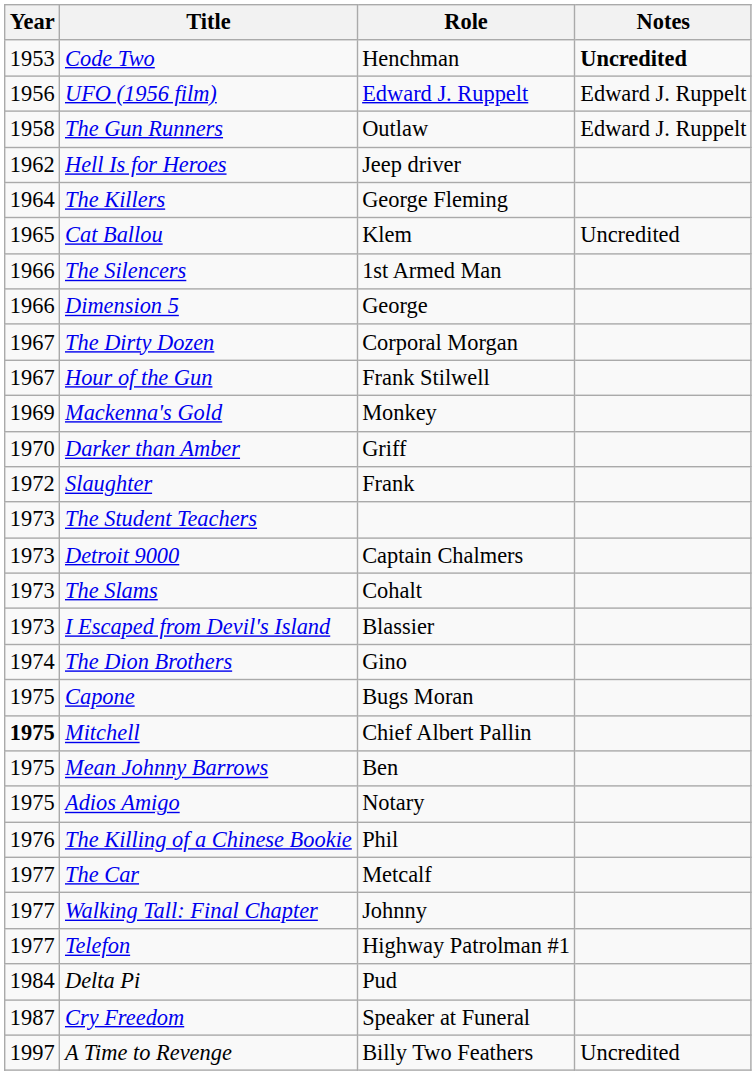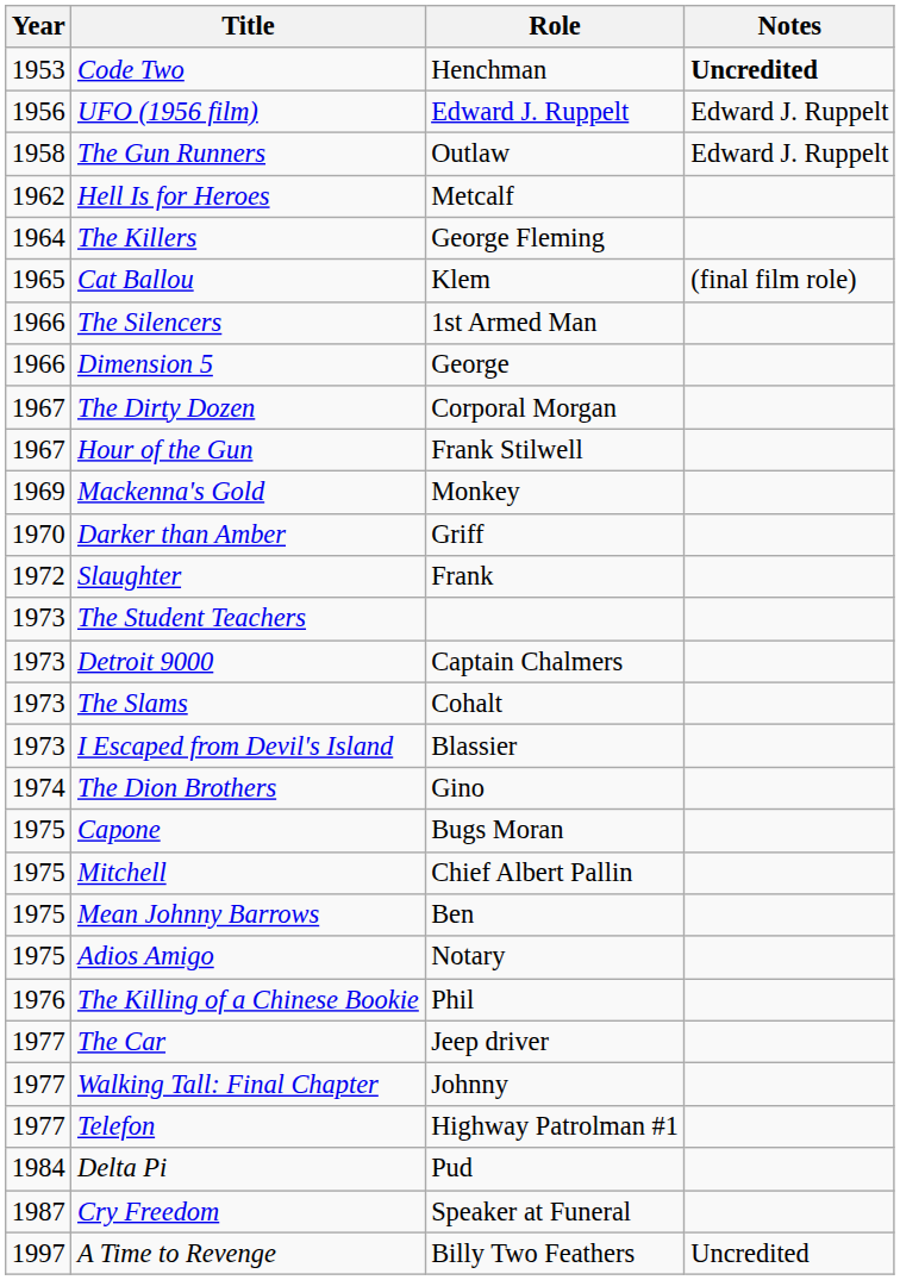 <table class="wikitable">
 <tr>
 <th>Year</th>
 <th>Title</th>
 <th>Role</th>
 <th>Notes</th>
 </tr>
 <tr>
 <td>1953</td>
 <td><em><a href='#'>Code Two</a></em></td>
 <td>Henchman</td>
 <td><strong>Uncredited</strong></td>
 </tr>
 <tr>
 <td>1956</td>
 <td><em><a href='#'>UFO (1956 film)</a></em></td>
 <td><a href='#'>Edward J. Ruppelt</a></td>
 <td>Edward J. Ruppelt</td>
 </tr>
 <tr>
 <td>1958</td>
 <td><em><a href='#'>The Gun Runners</a></em></td>
 <td>Outlaw</td>
 <td>Edward J. Ruppelt</td>
 </tr>
 <tr>
 <td>1962</td>
 <td><em><a href='#'>Hell Is for Heroes</a></em></td>
-<td>Jeep driver</td>
+<td>Metcalf</td>
 <td></td>
 </tr>
 <tr>
 <td>1964</td>
 <td><em><a href='#'>The Killers</a></em></td>
 <td>George Fleming</td>
 <td></td>
 </tr>
 <tr>
 <td>1965</td>
 <td><em><a href='#'>Cat Ballou</a></em></td>
 <td>Klem</td>
-<td>Uncredited</td>
+<td>(final film role)</td>
 </tr>
 <tr>
 <td>1966</td>
 <td><em><a href='#'>The Silencers</a></em></td>
 <td>1st Armed Man</td>
 <td></td>
 </tr>
 <tr>
 <td>1966</td>
 <td><em><a href='#'>Dimension 5</a></em></td>
 <td>George</td>
 <td></td>
 </tr>
 <tr>
 <td>1967</td>
 <td><em><a href='#'>The Dirty Dozen</a></em></td>
 <td>Corporal Morgan</td>
 <td></td>
 </tr>
 <tr>
 <td>1967</td>
 <td><em><a href='#'>Hour of the Gun</a></em></td>
 <td>Frank Stilwell</td>
 <td></td>
 </tr>
 <tr>
 <td>1969</td>
 <td><em><a href='#'>Mackenna's Gold</a></em></td>
 <td>Monkey</td>
 <td></td>
 </tr>
 <tr>
 <td>1970</td>
 <td><em><a href='#'>Darker than Amber</a></em></td>
 <td>Griff</td>
 <td></td>
 </tr>
 <tr>
 <td>1972</td>
 <td><em><a href='#'>Slaughter</a></em></td>
 <td>Frank</td>
 <td></td>
 </tr>
 <tr>
 <td>1973</td>
 <td><em><a href='#'>The Student Teachers</a></em></td>
 <td></td>
 <td></td>
 </tr>
 <tr>
 <td>1973</td>
 <td><em><a href='#'>Detroit 9000</a></em></td>
 <td>Captain Chalmers</td>
 <td></td>
 </tr>
 <tr>
 <td>1973</td>
 <td><em><a href='#'>The Slams</a></em></td>
 <td>Cohalt</td>
 <td></td>
 </tr>
 <tr>
 <td>1973</td>
 <td><em><a href='#'>I Escaped from Devil's Island</a></em></td>
 <td>Blassier</td>
 <td></td>
 </tr>
 <tr>
 <td>1974</td>
 <td><em><a href='#'>The Dion Brothers</a></em></td>
 <td>Gino</td>
 <td></td>
 </tr>
 <tr>
 <td>1975</td>
 <td><em><a href='#'>Capone</a></em></td>
 <td>Bugs Moran</td>
 <td></td>
 </tr>
 <tr>
-<td><strong>1975</strong></td>
+<td>1975</td>
 <td><em><a href='#'>Mitchell</a></em></td>
 <td>Chief Albert Pallin</td>
 <td></td>
 </tr>
 <tr>
 <td>1975</td>
 <td><em><a href='#'>Mean Johnny Barrows</a></em></td>
 <td>Ben</td>
 <td></td>
 </tr>
 <tr>
 <td>1975</td>
 <td><em><a href='#'>Adios Amigo</a></em></td>
 <td>Notary</td>
 <td></td>
 </tr>
 <tr>
 <td>1976</td>
 <td><em><a href='#'>The Killing of a Chinese Bookie</a></em></td>
 <td>Phil</td>
 <td></td>
 </tr>
 <tr>
 <td>1977</td>
 <td><em><a href='#'>The Car</a></em></td>
-<td>Metcalf</td>
+<td>Jeep driver</td>
 <td></td>
 </tr>
 <tr>
 <td>1977</td>
 <td><em><a href='#'>Walking Tall: Final Chapter</a></em></td>
 <td>Johnny</td>
 <td></td>
 </tr>
 <tr>
 <td>1977</td>
 <td><em><a href='#'>Telefon</a></em></td>
 <td>Highway Patrolman #1</td>
 <td></td>
 </tr>
 <tr>
 <td>1984</td>
 <td><em>Delta Pi</em></td>
 <td>Pud</td>
 <td></td>
 </tr>
 <tr>
 <td>1987</td>
 <td><em><a href='#'>Cry Freedom</a></em></td>
 <td>Speaker at Funeral</td>
 <td></td>
 </tr>
 <tr>
 <td>1997</td>
 <td><em>A Time to Revenge</em></td>
 <td>Billy Two Feathers</td>
 <td>Uncredited</td>
 </tr>
 </table>
